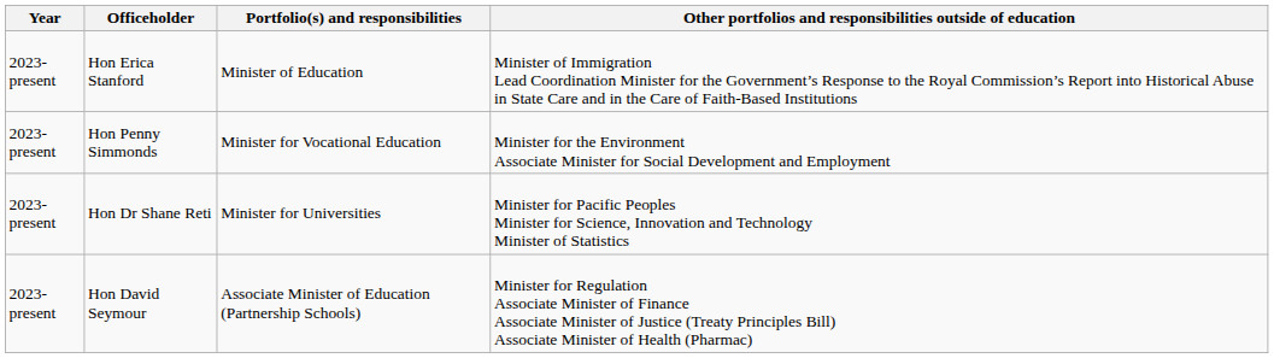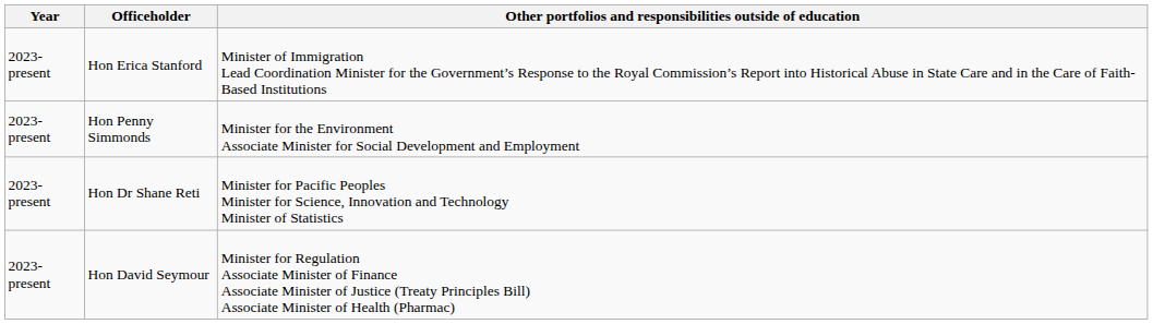 <table class="wikitable">
 <tr>
 <th>Year</th>
 <th>Officeholder</th>
-<th>Portfolio(s) and responsibilities</th>
 <th>Other portfolios and responsibilities outside of education</th>
 </tr>
 <tr>
 <td>2023-present</td>
 <td>Hon Erica Stanford</td>
-<td>Minister of Education</td>
 <td><br>Minister of Immigration<br>Lead Coordination Minister for the Government’s Response to the Royal Commission’s Report into Historical Abuse in State Care and in the Care of Faith-Based Institutions</td>
 </tr>
 <tr>
 <td>2023-present</td>
 <td>Hon Penny Simmonds</td>
-<td>Minister for Vocational Education</td>
 <td><br>Minister for the Environment<br>Associate Minister for Social Development and Employment</td>
 </tr>
 <tr>
 <td>2023-present</td>
 <td>Hon Dr Shane Reti</td>
-<td>Minister for Universities</td>
 <td><br>Minister for Pacific Peoples<br>Minister for Science, Innovation and Technology<br>Minister of Statistics</td>
 </tr>
 <tr>
 <td>2023-present</td>
 <td>Hon David Seymour</td>
-<td>Associate Minister of Education (Partnership Schools)</td>
 <td><br>Minister for Regulation<br>Associate Minister of Finance<br>Associate Minister of Justice (Treaty Principles Bill)<br>Associate Minister of Health (Pharmac)</td>
 </tr>
 </table>
